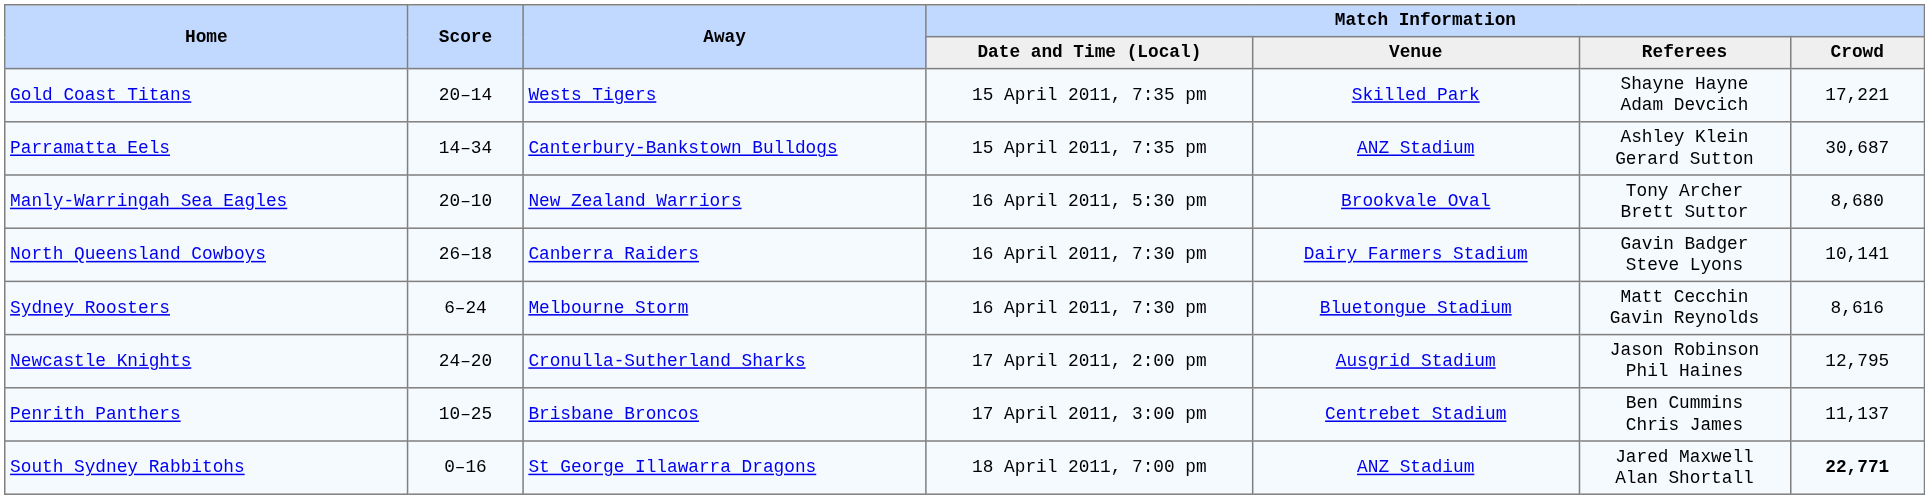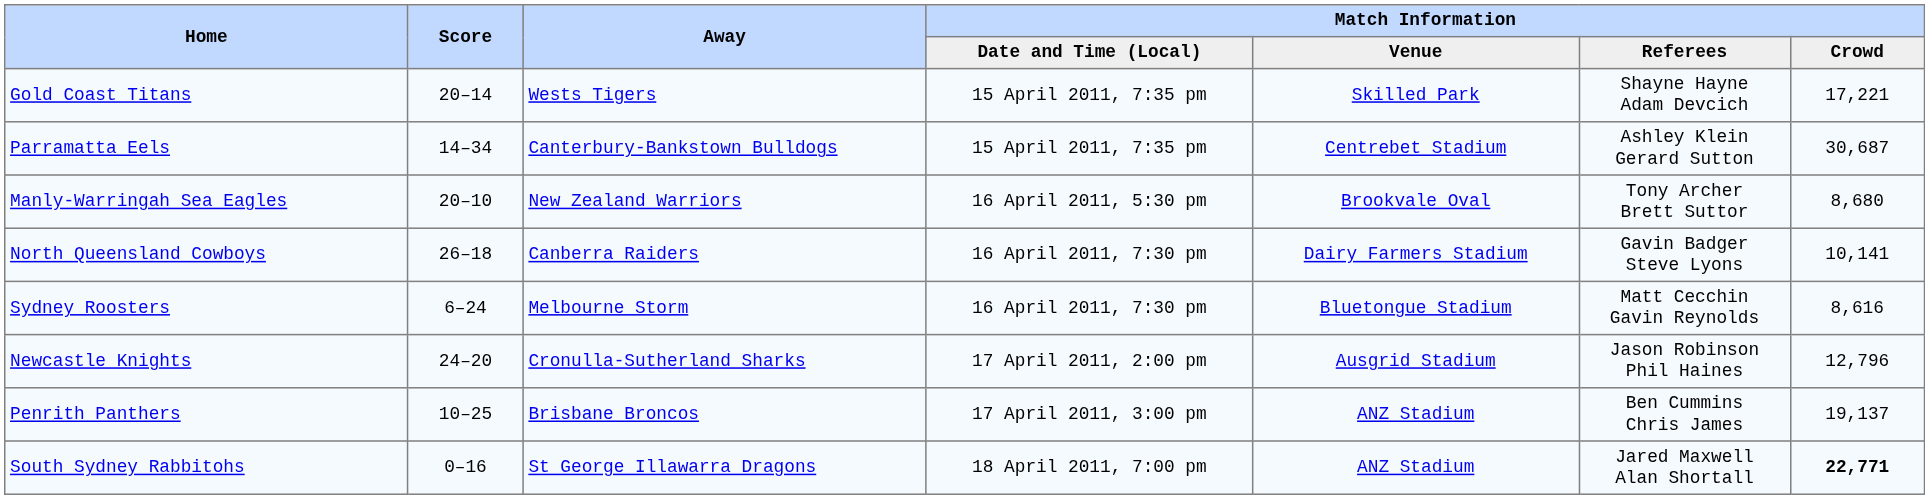 <table border="1" cellpadding="3" cellspacing="0" style="border-collapse:collapse; font-size:90%; width:100%;">
 <tr style="background:#c1d8ff;">
 <th rowspan="2" style="width:21%;">Home</th>
 <th rowspan="2" style="width:6%;">Score</th>
 <th rowspan="2" style="width:21%;">Away</th>
 <th colspan=6>Match Information</th>
 </tr>
 <tr style="background:#efefef;">
 <th width=17%>Date and Time (Local)</th>
 <th width=17%>Venue</th>
 <th width=11%>Referees</th>
 <th width=7%>Crowd</th>
 </tr>
 <tr style="text-align:center; background:#f5faff;">
 <td align=left> <a href='#'>Gold Coast Titans</a></td>
 <td>20–14</td>
 <td align=left> <a href='#'>Wests Tigers</a></td>
 <td>15 April 2011, 7:35 pm</td>
 <td><a href='#'>Skilled Park</a></td>
 <td>Shayne Hayne <br> Adam Devcich</td>
 <td>17,221</td>
 </tr>
 <tr style="text-align:center; background:#f5faff;">
 <td align=left> <a href='#'>Parramatta Eels</a></td>
 <td>14–34</td>
 <td align=left> <a href='#'>Canterbury-Bankstown Bulldogs</a></td>
 <td>15 April 2011, 7:35 pm</td>
-<td><a href='#'>ANZ Stadium</a></td>
+<td><a href='#'>Centrebet Stadium</a></td>
 <td>Ashley Klein <br> Gerard Sutton</td>
 <td>30,687</td>
 </tr>
 <tr style="text-align:center; background:#f5faff;">
 <td align=left> <a href='#'>Manly-Warringah Sea Eagles</a></td>
 <td>20–10</td>
 <td align=left> <a href='#'>New Zealand Warriors</a></td>
 <td>16 April 2011, 5:30 pm</td>
 <td><a href='#'>Brookvale Oval</a></td>
 <td>Tony Archer<br>Brett Suttor</td>
 <td>8,680</td>
 </tr>
 <tr style="text-align:center; background:#f5faff;">
 <td align=left> <a href='#'>North Queensland Cowboys</a></td>
 <td>26–18</td>
 <td align=left> <a href='#'>Canberra Raiders</a></td>
 <td>16 April 2011, 7:30 pm</td>
 <td><a href='#'>Dairy Farmers Stadium</a></td>
 <td>Gavin Badger <br> Steve Lyons</td>
 <td>10,141</td>
 </tr>
 <tr style="text-align:center; background:#f5faff;">
 <td align=left> <a href='#'>Sydney Roosters</a></td>
 <td>6–24</td>
 <td align=left> <a href='#'>Melbourne Storm</a></td>
 <td>16 April 2011, 7:30 pm</td>
 <td><a href='#'>Bluetongue Stadium</a></td>
 <td>Matt Cecchin<br>Gavin Reynolds</td>
 <td>8,616</td>
 </tr>
 <tr style="text-align:center; background:#f5faff;">
 <td align=left> <a href='#'>Newcastle Knights</a></td>
 <td>24–20</td>
 <td align=left> <a href='#'>Cronulla-Sutherland Sharks</a></td>
 <td>17 April 2011, 2:00 pm</td>
 <td><a href='#'>Ausgrid Stadium</a></td>
 <td>Jason Robinson<br>Phil Haines</td>
-<td>12,795</td>
+<td>12,796</td>
 </tr>
 <tr style="text-align:center; background:#f5faff;">
 <td align=left> <a href='#'>Penrith Panthers</a></td>
 <td>10–25</td>
 <td align=left> <a href='#'>Brisbane Broncos</a></td>
 <td>17 April 2011, 3:00 pm</td>
-<td><a href='#'>Centrebet Stadium</a></td>
+<td><a href='#'>ANZ Stadium</a></td>
 <td>Ben Cummins<br>Chris James</td>
-<td>11,137</td>
+<td>19,137</td>
 </tr>
 <tr style="text-align:center; background:#f5faff;">
 <td align=left> <a href='#'>South Sydney Rabbitohs</a></td>
 <td>0–16</td>
 <td align=left> <a href='#'>St George Illawarra Dragons</a></td>
 <td>18 April 2011, 7:00 pm</td>
 <td><a href='#'>ANZ Stadium</a></td>
 <td>Jared Maxwell<br>Alan Shortall</td>
 <td><strong>22,771</strong></td>
 </tr>
 </table>
